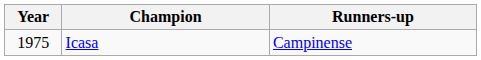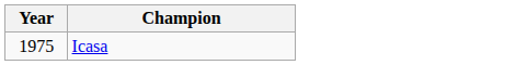 <table class="wikitable">
 <tr>
 <th width=50>Year</th>
 <th width=200>Champion</th>
-<th width=200>Runners-up</th>
 </tr>
 <tr>
 <td align=center>1975</td>
 <td> <a href='#'>Icasa</a></td>
-<td> <a href='#'>Campinense</a></td>
 </tr>
 </table>
